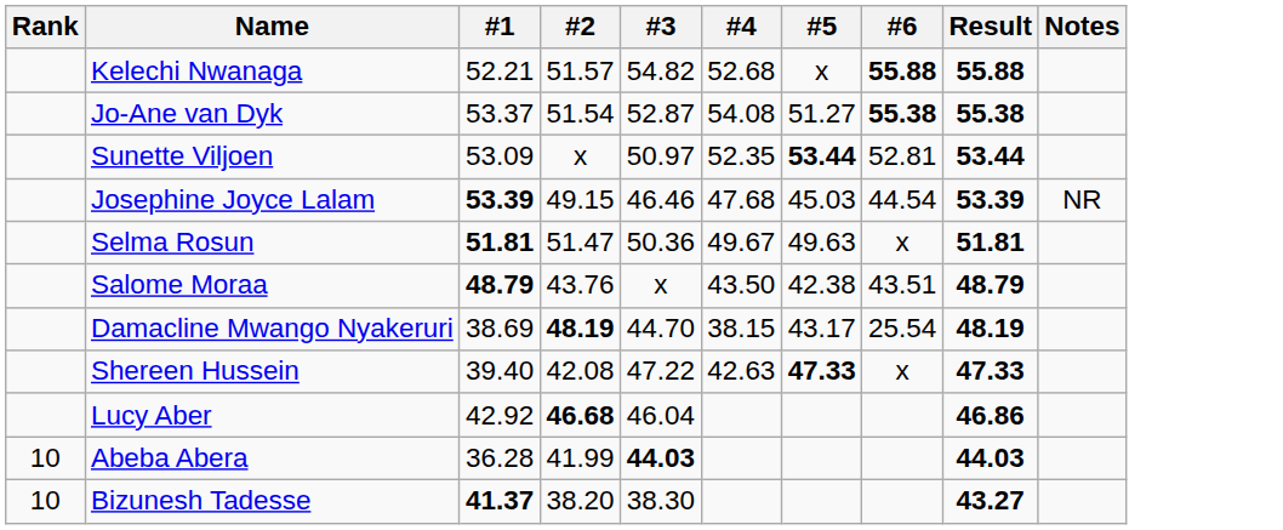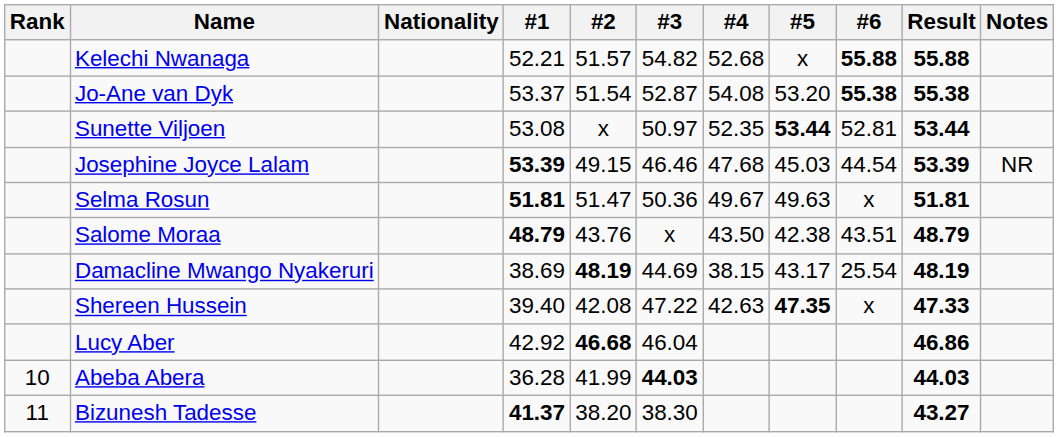 <table class="wikitable sortable" style="text-align:center">
 <tr>
 <th>Rank</th>
 <th>Name</th>
+<th>Nationality</th>
 <th>#1</th>
 <th>#2</th>
 <th>#3</th>
 <th>#4</th>
 <th>#5</th>
 <th>#6</th>
 <th>Result</th>
 <th>Notes</th>
 </tr>
 <tr>
 <td></td>
 <td align=left><a href='#'>Kelechi Nwanaga</a></td>
+<td align=left></td>
 <td>52.21</td>
 <td>51.57</td>
 <td>54.82</td>
 <td>52.68</td>
 <td>x</td>
 <td><strong>55.88</strong></td>
 <td><strong>55.88</strong></td>
 <td></td>
 </tr>
 <tr>
 <td></td>
 <td align=left><a href='#'>Jo-Ane van Dyk</a></td>
+<td align=left></td>
 <td>53.37</td>
 <td>51.54</td>
 <td>52.87</td>
 <td>54.08</td>
-<td>51.27</td>
+<td>53.20</td>
 <td><strong>55.38</strong></td>
 <td><strong>55.38</strong></td>
 <td></td>
 </tr>
 <tr>
 <td></td>
 <td align=left><a href='#'>Sunette Viljoen</a></td>
-<td>53.09</td>
+<td align=left></td>
+<td>53.08</td>
 <td>x</td>
 <td>50.97</td>
 <td>52.35</td>
 <td><strong>53.44</strong></td>
 <td>52.81</td>
 <td><strong>53.44</strong></td>
 <td></td>
 </tr>
 <tr>
 <td></td>
 <td align=left><a href='#'>Josephine Joyce Lalam</a></td>
+<td align=left></td>
 <td><strong>53.39</strong></td>
 <td>49.15</td>
 <td>46.46</td>
 <td>47.68</td>
 <td>45.03</td>
 <td>44.54</td>
 <td><strong>53.39</strong></td>
 <td>NR</td>
 </tr>
 <tr>
 <td></td>
 <td align=left><a href='#'>Selma Rosun</a></td>
+<td align=left></td>
 <td><strong>51.81</strong></td>
 <td>51.47</td>
 <td>50.36</td>
 <td>49.67</td>
 <td>49.63</td>
 <td>x</td>
 <td><strong>51.81</strong></td>
 <td></td>
 </tr>
 <tr>
 <td></td>
 <td align=left><a href='#'>Salome Moraa</a></td>
+<td align=left></td>
 <td><strong>48.79</strong></td>
 <td>43.76</td>
 <td>x</td>
 <td>43.50</td>
 <td>42.38</td>
 <td>43.51</td>
 <td><strong>48.79</strong></td>
 <td></td>
 </tr>
 <tr>
 <td></td>
 <td align=left><a href='#'>Damacline Mwango Nyakeruri</a></td>
+<td align=left></td>
 <td>38.69</td>
 <td><strong>48.19</strong></td>
-<td>44.70</td>
+<td>44.69</td>
 <td>38.15</td>
 <td>43.17</td>
 <td>25.54</td>
 <td><strong>48.19</strong></td>
 <td></td>
 </tr>
 <tr>
 <td></td>
 <td align=left><a href='#'>Shereen Hussein</a></td>
+<td align=left></td>
 <td>39.40</td>
 <td>42.08</td>
 <td>47.22</td>
 <td>42.63</td>
-<td><strong>47.33</strong></td>
+<td><strong>47.35</strong></td>
 <td>x</td>
 <td><strong>47.33</strong></td>
 <td></td>
 </tr>
 <tr>
 <td></td>
 <td align=left><a href='#'>Lucy Aber</a></td>
+<td align=left></td>
 <td>42.92</td>
 <td><strong>46.68</strong></td>
 <td>46.04</td>
 <td></td>
 <td></td>
 <td></td>
 <td><strong>46.86</strong></td>
 <td></td>
 </tr>
 <tr>
 <td>10</td>
 <td align=left><a href='#'>Abeba Abera</a></td>
+<td align=left></td>
 <td>36.28</td>
 <td>41.99</td>
 <td><strong>44.03</strong></td>
 <td></td>
 <td></td>
 <td></td>
 <td><strong>44.03</strong></td>
 <td></td>
 </tr>
 <tr>
-<td>10</td>
+<td>11</td>
 <td align=left><a href='#'>Bizunesh Tadesse</a></td>
+<td align=left></td>
 <td><strong>41.37</strong></td>
 <td>38.20</td>
 <td>38.30</td>
 <td></td>
 <td></td>
 <td></td>
 <td><strong>43.27</strong></td>
 <td></td>
 </tr>
 </table>
